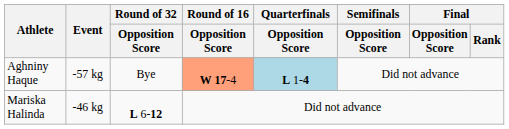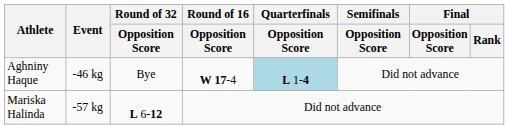 <table class=wikitable style="font-size:90%; text-align:center">
 <tr>
 <th width="160" rowspan="2">Athlete</th>
 <th width="100" rowspan="2">Event</th>
 <th width="150">Round of 32</th>
 <th width="150">Round of 16</th>
 <th width="150">Quarterfinals</th>
 <th width="150">Semifinals</th>
 <th width="150" colspan="2">Final</th>
 </tr>
 <tr>
 <th>Opposition<br>Score</th>
 <th>Opposition<br>Score</th>
 <th>Opposition<br>Score</th>
 <th>Opposition<br>Score</th>
 <th>Opposition<br>Score</th>
 <th>Rank</th>
 </tr>
 <tr>
 <td align=left>Aghniny Haque</td>
-<td align=centre>-57 kg</td>
+<td align=centre>-46 kg</td>
 <td>Bye</td>
-<td style="background: lightsalmon;"> <br> <strong>W</strong> <strong>17</strong>-4</td>
+<td> <br> <strong>W</strong> <strong>17</strong>-4</td>
 <td style="background: lightblue;"> <br> <strong>L</strong> 1-<strong>4</strong></td>
 <td colspan=3 align="center">Did not advance</td>
 </tr>
 <tr>
 <td align=left>Mariska Halinda</td>
-<td align=centre>-46 kg</td>
+<td align=centre>-57 kg</td>
 <td> <br> <strong>L</strong> 6-<strong>12</strong></td>
 <td colspan=5 align="center">Did not advance</td>
 </tr>
 </table>
